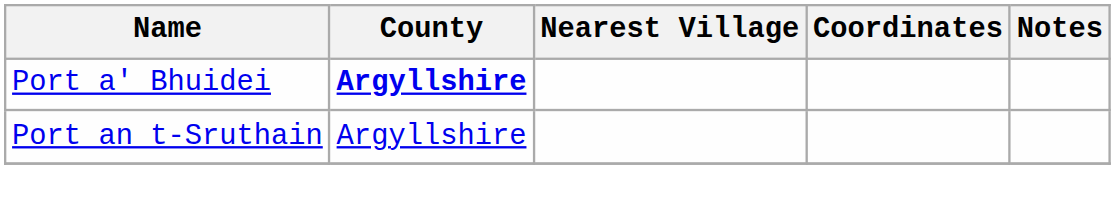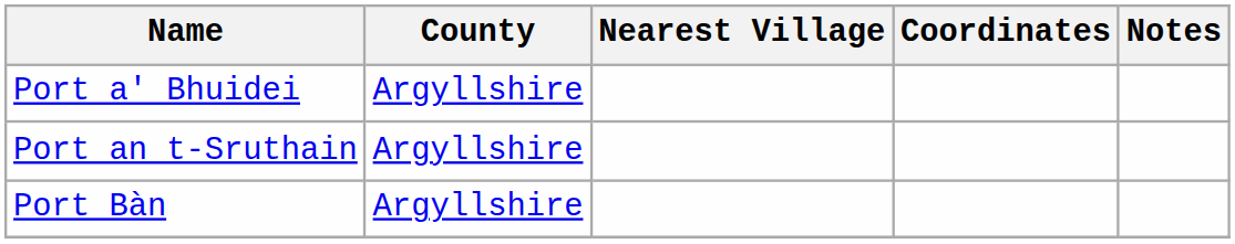 <table class="wikitable sortable" style="table-layout:fixed;background-color:#FEFEFE;font-size:95%;padding:0.30em;line-height:1.35em;">
 <tr>
 <th scope="col">Name</th>
 <th scope="col">County</th>
 <th scope="col">Nearest Village</th>
 <th scope="col" data-sort-type="number">Coordinates</th>
 <th scope="col">Notes</th>
 </tr>
 <tr>
 <td><a href='#'>Port a' Bhuidei</a></td>
-<td><strong><a href='#'>Argyllshire</a></strong></td>
+<td><a href='#'>Argyllshire</a></td>
 <td></td>
 <td></td>
 <td></td>
 </tr>
 <tr>
 <td><a href='#'>Port an t-Sruthain</a></td>
 <td><a href='#'>Argyllshire</a></td>
 <td></td>
 <td></td>
 <td></td>
 </tr>
 <tr>
+<td><a href='#'>Port Bàn</a></td>
+<td><a href='#'>Argyllshire</a></td>
+<td></td>
+<td></td>
+<td></td>
+</tr>
+<tr>
 </tr>
 </table>
